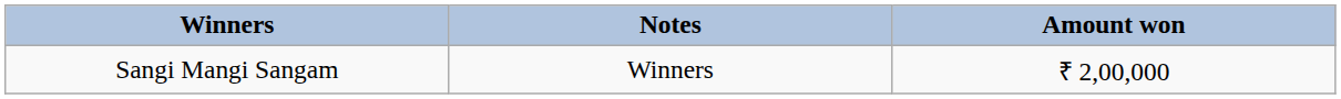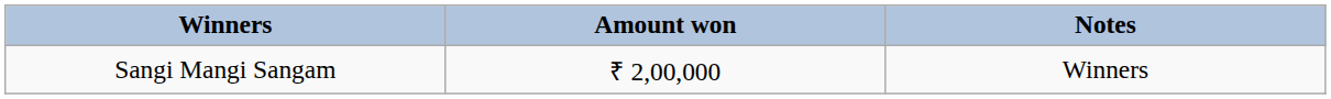 <table class="wikitable" style="text-align:center;">
 <tr>
 <th style="width:200pt; background:LightSteelBlue;">Winners</th>
+<th style="width:200pt; background:LightSteelBlue;">Amount won</th>
 <th style="width:200pt; background:LightSteelBlue;">Notes</th>
-<th style="width:200pt; background:LightSteelBlue;">Amount won</th>
 </tr>
 <tr>
 <td>Sangi Mangi Sangam</td>
+<td>₹ 2,00,000</td>
 <td>Winners</td>
-<td>₹ 2,00,000</td>
 </tr>
 </table>
